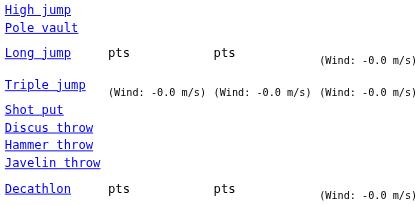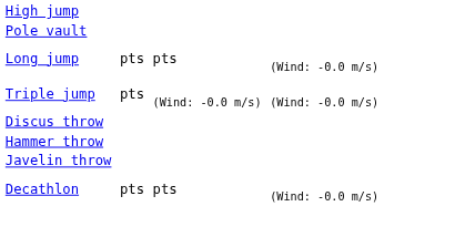 <table>
 <tr>
 <td><a href='#'>High jump</a></td>
 <td></td>
 <td></td>
 <td></td>
 <td></td>
 <td></td>
 <td></td>
 </tr>
 <tr>
 <td><a href='#'>Pole vault</a></td>
 <td></td>
 <td></td>
 <td></td>
 <td></td>
 <td></td>
 <td></td>
 </tr>
 <tr>
 <td><a href='#'>Long jump</a></td>
 <td></td>
 <td>pts</td>
 <td></td>
 <td>pts</td>
 <td></td>
 <td><br><small>(Wind: -0.0 m/s)</small></td>
 </tr>
 <tr>
 <td><a href='#'>Triple jump</a></td>
 <td></td>
-<td><br><small>(Wind: -0.0 m/s)</small></td>
+<td>pts</td>
 <td></td>
 <td><br><small>(Wind: -0.0 m/s)</small></td>
 <td></td>
 <td><br><small>(Wind: -0.0 m/s)</small></td>
-</tr>
-<tr>
-<td><a href='#'>Shot put</a></td>
-<td></td>
-<td></td>
-<td></td>
-<td></td>
-<td></td>
-<td></td>
 </tr>
 <tr>
 <td><a href='#'>Discus throw</a></td>
 <td></td>
 <td></td>
 <td></td>
 <td></td>
 <td></td>
 <td></td>
 </tr>
 <tr>
 <td><a href='#'>Hammer throw</a></td>
 <td></td>
 <td></td>
 <td></td>
 <td></td>
 <td></td>
 <td></td>
 </tr>
 <tr>
 <td><a href='#'>Javelin throw</a></td>
 <td></td>
 <td></td>
 <td></td>
 <td></td>
 <td></td>
 <td></td>
 </tr>
 <tr>
 <td><a href='#'>Decathlon</a></td>
 <td></td>
 <td>pts</td>
 <td></td>
 <td>pts</td>
 <td></td>
 <td><br><small>(Wind: -0.0 m/s)</small></td>
 </tr>
 </table>
